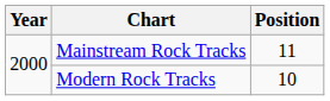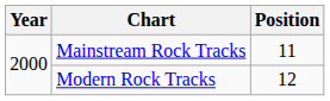 <table class="wikitable">
 <tr>
 <th>Year</th>
 <th>Chart</th>
 <th>Position</th>
 </tr>
 <tr>
 <td rowspan="2">2000</td>
 <td><a href='#'>Mainstream Rock Tracks</a></td>
 <td align="center">11</td>
 </tr>
 <tr>
 <td><a href='#'>Modern Rock Tracks</a></td>
-<td align="center">10</td>
+<td align="center">12</td>
 </tr>
 </table>
